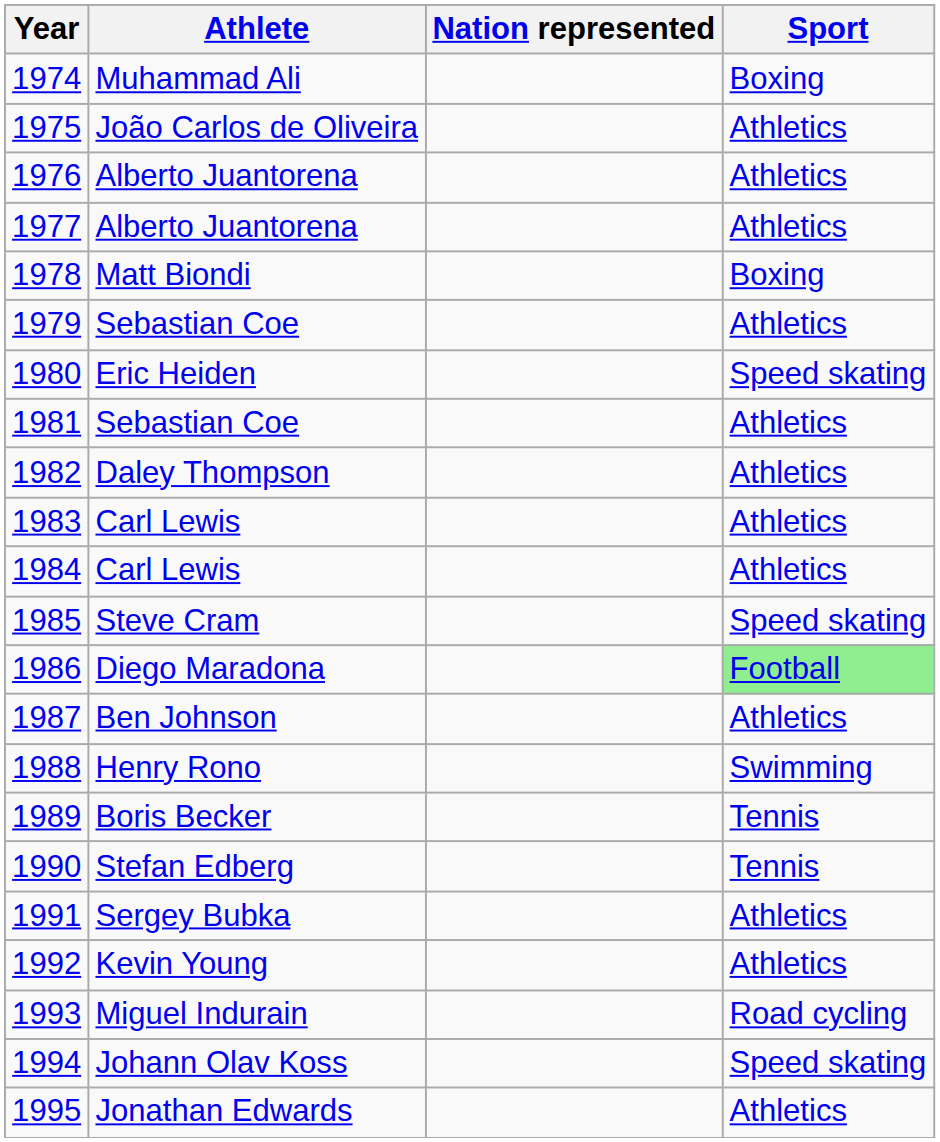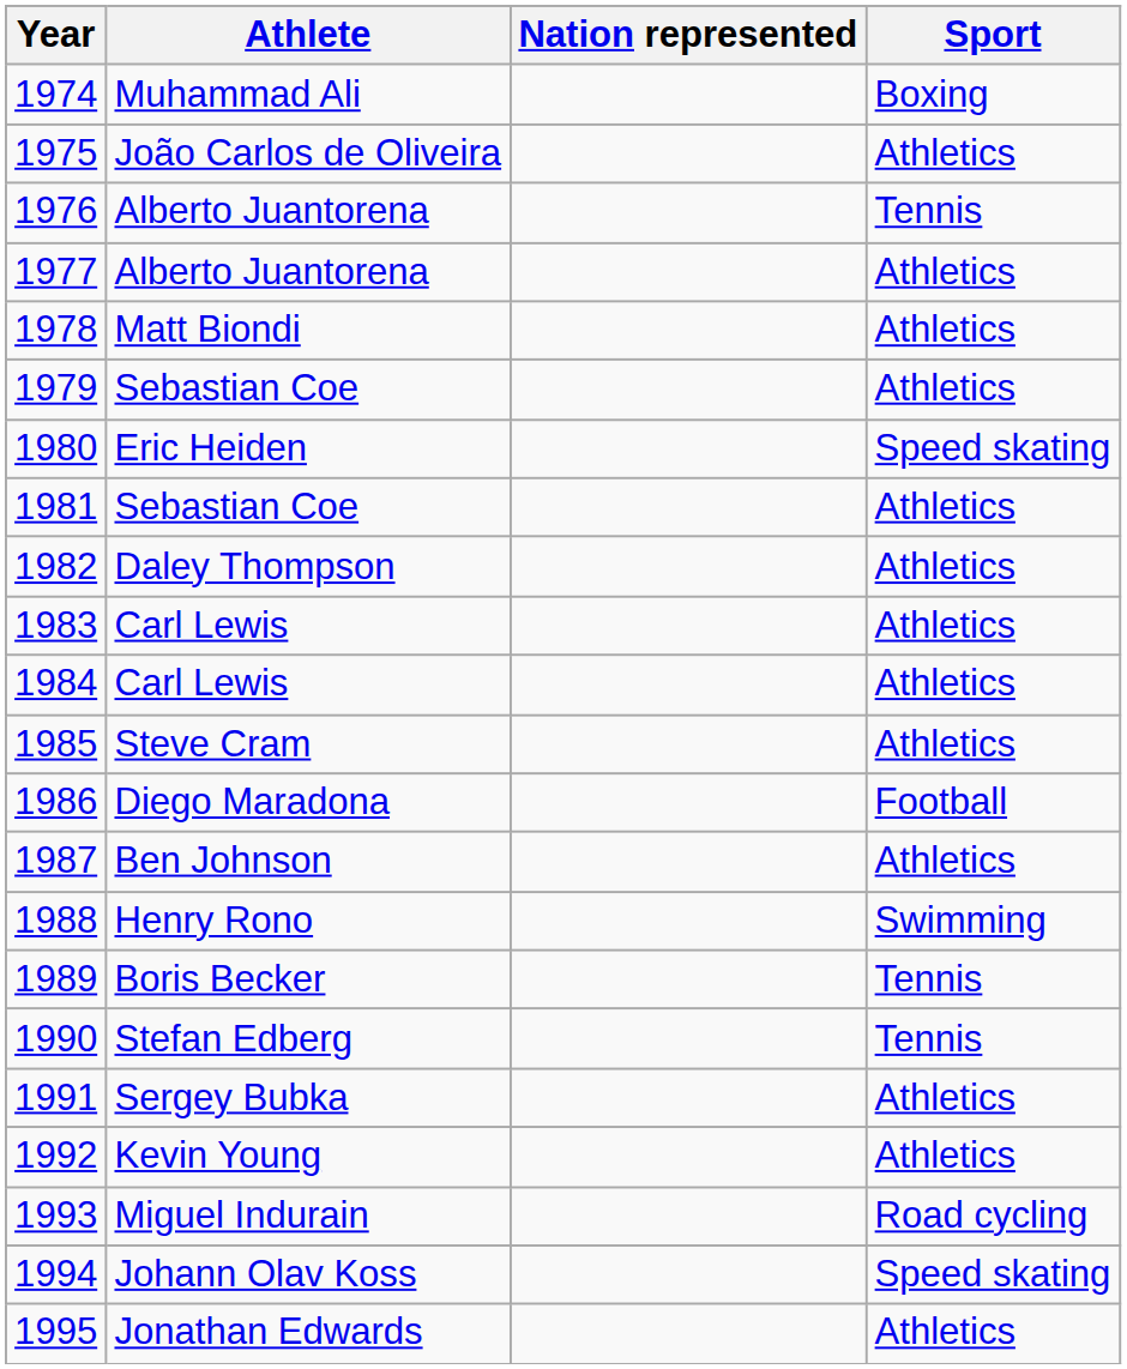 <table class="wikitable">
 <tr style="white-space: nowrap;">
 <th>Year</th>
 <th><a href='#'>Athlete</a></th>
 <th><a href='#'>Nation</a> represented</th>
 <th><a href='#'>Sport</a></th>
 </tr>
 <tr>
 <td><a href='#'>1974</a></td>
 <td><a href='#'>Muhammad Ali</a></td>
 <td></td>
 <td><a href='#'>Boxing</a></td>
 </tr>
 <tr>
 <td><a href='#'>1975</a></td>
 <td><a href='#'>João Carlos de Oliveira</a></td>
 <td></td>
 <td><a href='#'>Athletics</a></td>
 </tr>
 <tr>
 <td><a href='#'>1976</a></td>
 <td><a href='#'>Alberto Juantorena</a></td>
 <td></td>
-<td><a href='#'>Athletics</a></td>
+<td><a href='#'>Tennis</a></td>
 </tr>
 <tr>
 <td><a href='#'>1977</a></td>
 <td><a href='#'>Alberto Juantorena</a></td>
 <td></td>
 <td><a href='#'>Athletics</a></td>
 </tr>
 <tr>
 <td><a href='#'>1978</a></td>
 <td><a href='#'>Matt Biondi</a></td>
 <td></td>
-<td><a href='#'>Boxing</a></td>
+<td><a href='#'>Athletics</a></td>
 </tr>
 <tr>
 <td><a href='#'>1979</a></td>
 <td><a href='#'>Sebastian Coe</a></td>
 <td></td>
 <td><a href='#'>Athletics</a></td>
 </tr>
 <tr>
 <td><a href='#'>1980</a></td>
 <td><a href='#'>Eric Heiden</a></td>
 <td></td>
 <td><a href='#'>Speed skating</a></td>
 </tr>
 <tr>
 <td><a href='#'>1981</a></td>
 <td><a href='#'>Sebastian Coe</a></td>
 <td></td>
 <td><a href='#'>Athletics</a></td>
 </tr>
 <tr>
 <td><a href='#'>1982</a></td>
 <td><a href='#'>Daley Thompson</a></td>
 <td></td>
 <td><a href='#'>Athletics</a></td>
 </tr>
 <tr>
 <td><a href='#'>1983</a></td>
 <td><a href='#'>Carl Lewis</a></td>
 <td></td>
 <td><a href='#'>Athletics</a></td>
 </tr>
 <tr>
 <td><a href='#'>1984</a></td>
 <td><a href='#'>Carl Lewis</a></td>
 <td></td>
 <td><a href='#'>Athletics</a></td>
 </tr>
 <tr>
 <td><a href='#'>1985</a></td>
 <td><a href='#'>Steve Cram</a></td>
 <td></td>
-<td><a href='#'>Speed skating</a></td>
+<td><a href='#'>Athletics</a></td>
 </tr>
 <tr>
 <td><a href='#'>1986</a></td>
 <td><a href='#'>Diego Maradona</a></td>
 <td></td>
-<td style="background: lightgreen;"><a href='#'>Football</a></td>
+<td><a href='#'>Football</a></td>
 </tr>
 <tr>
 <td><a href='#'>1987</a></td>
 <td><a href='#'>Ben Johnson</a></td>
 <td></td>
 <td><a href='#'>Athletics</a></td>
 </tr>
 <tr>
 <td><a href='#'>1988</a></td>
 <td><a href='#'>Henry Rono</a></td>
 <td></td>
 <td><a href='#'>Swimming</a></td>
 </tr>
 <tr>
 <td><a href='#'>1989</a></td>
 <td><a href='#'>Boris Becker</a></td>
 <td></td>
 <td><a href='#'>Tennis</a></td>
 </tr>
 <tr>
 <td><a href='#'>1990</a></td>
 <td><a href='#'>Stefan Edberg</a></td>
 <td></td>
 <td><a href='#'>Tennis</a></td>
 </tr>
 <tr>
 <td><a href='#'>1991</a></td>
 <td><a href='#'>Sergey Bubka</a></td>
 <td></td>
 <td><a href='#'>Athletics</a></td>
 </tr>
 <tr>
 <td><a href='#'>1992</a></td>
 <td><a href='#'>Kevin Young</a></td>
 <td></td>
 <td><a href='#'>Athletics</a></td>
 </tr>
 <tr>
 <td><a href='#'>1993</a></td>
 <td><a href='#'>Miguel Indurain</a></td>
 <td></td>
 <td><a href='#'>Road cycling</a></td>
 </tr>
 <tr>
 <td><a href='#'>1994</a></td>
 <td><a href='#'>Johann Olav Koss</a></td>
 <td></td>
 <td><a href='#'>Speed skating</a></td>
 </tr>
 <tr>
 <td><a href='#'>1995</a></td>
 <td><a href='#'>Jonathan Edwards</a></td>
 <td></td>
 <td><a href='#'>Athletics</a></td>
 </tr>
 </table>
